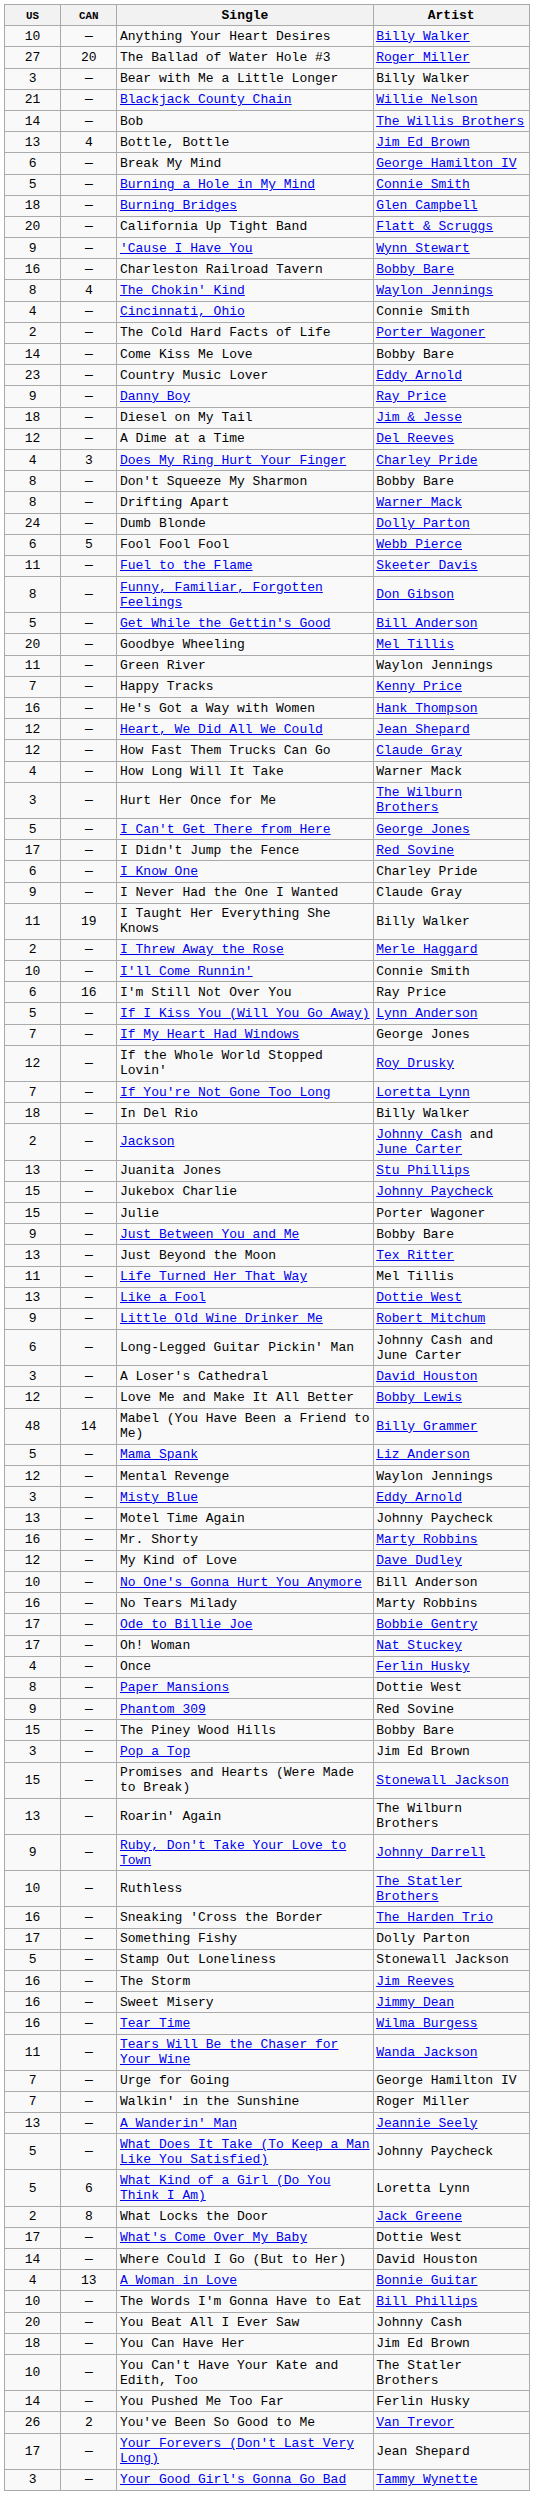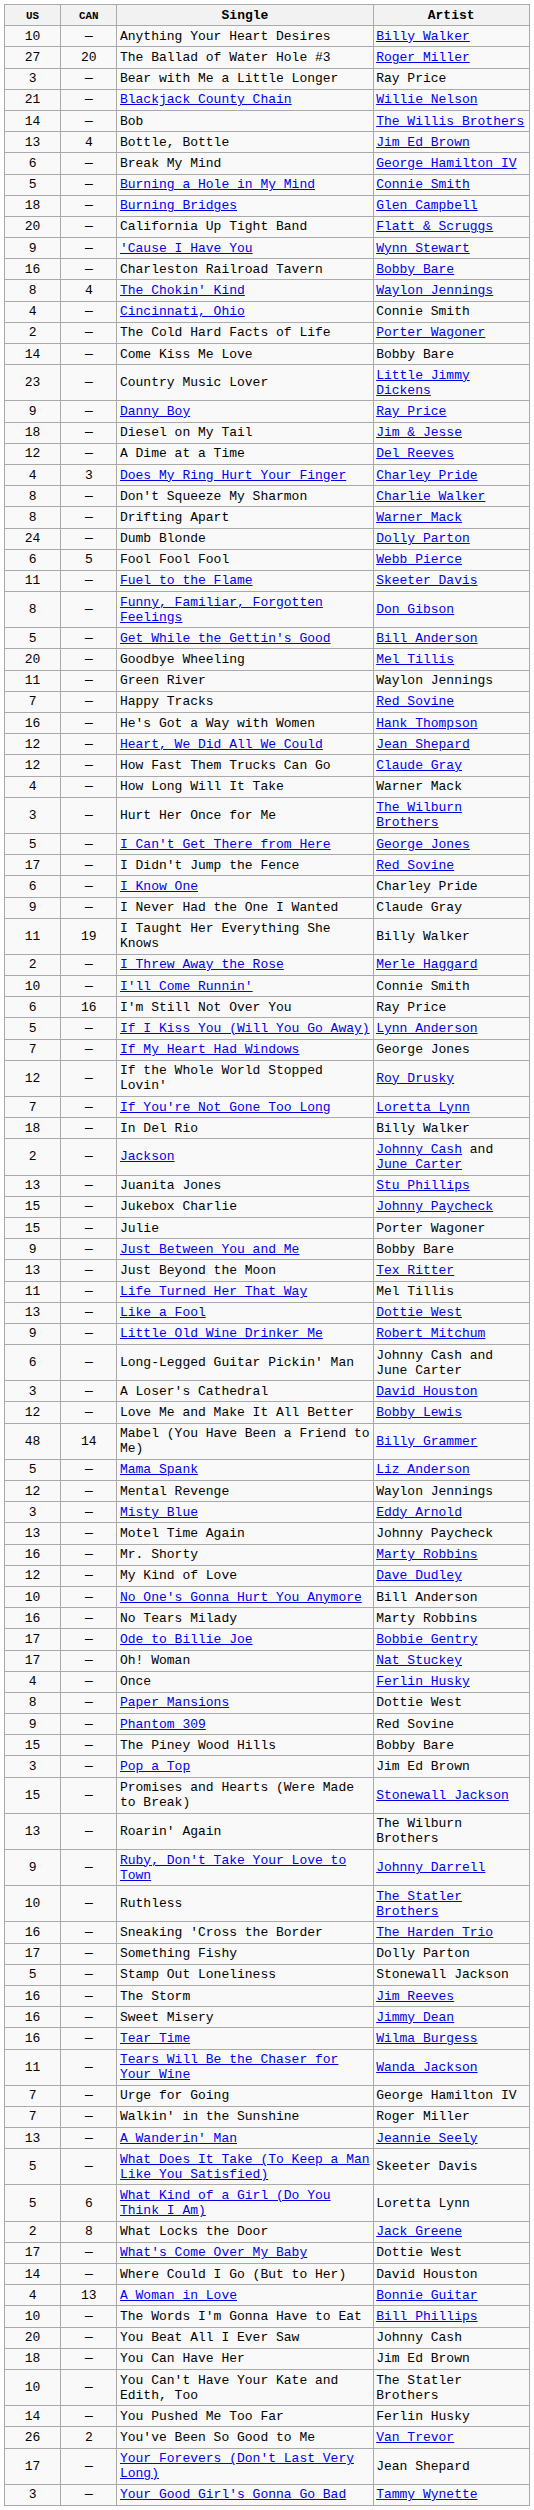 <table class="wikitable sortable">
 <tr>
 <th width="50"><small>US</small></th>
 <th width="50"><small>CAN</small></th>
 <th width="250">Single</th>
 <th width="150">Artist</th>
 </tr>
 <tr>
 <td align="center">10</td>
 <td align="center">—</td>
 <td>Anything Your Heart Desires</td>
 <td><a href='#'>Billy Walker</a></td>
 </tr>
 <tr>
 <td align="center">27</td>
 <td align="center">20</td>
 <td>The Ballad of Water Hole #3</td>
 <td><a href='#'>Roger Miller</a></td>
 </tr>
 <tr>
 <td align="center">3</td>
 <td align="center">—</td>
 <td>Bear with Me a Little Longer</td>
-<td>Billy Walker</td>
+<td>Ray Price</td>
 </tr>
 <tr>
 <td align="center">21</td>
 <td align="center">—</td>
 <td><a href='#'>Blackjack County Chain</a></td>
 <td><a href='#'>Willie Nelson</a></td>
 </tr>
 <tr>
 <td align="center">14</td>
 <td align="center">—</td>
 <td>Bob</td>
 <td><a href='#'>The Willis Brothers</a></td>
 </tr>
 <tr>
 <td align="center">13</td>
 <td align="center">4</td>
 <td>Bottle, Bottle</td>
 <td><a href='#'>Jim Ed Brown</a></td>
 </tr>
 <tr>
 <td align="center">6</td>
 <td align="center">—</td>
 <td>Break My Mind</td>
 <td><a href='#'>George Hamilton IV</a></td>
 </tr>
 <tr>
 <td align="center">5</td>
 <td align="center">—</td>
 <td><a href='#'>Burning a Hole in My Mind</a></td>
 <td><a href='#'>Connie Smith</a></td>
 </tr>
 <tr>
 <td align="center">18</td>
 <td align="center">—</td>
 <td><a href='#'>Burning Bridges</a></td>
 <td><a href='#'>Glen Campbell</a></td>
 </tr>
 <tr>
 <td align="center">20</td>
 <td align="center">—</td>
 <td>California Up Tight Band</td>
 <td><a href='#'>Flatt & Scruggs</a></td>
 </tr>
 <tr>
 <td align="center">9</td>
 <td align="center">—</td>
 <td><a href='#'>'Cause I Have You</a></td>
 <td><a href='#'>Wynn Stewart</a></td>
 </tr>
 <tr>
 <td align="center">16</td>
 <td align="center">—</td>
 <td>Charleston Railroad Tavern</td>
 <td><a href='#'>Bobby Bare</a></td>
 </tr>
 <tr>
 <td align="center">8</td>
 <td align="center">4</td>
 <td><a href='#'>The Chokin' Kind</a></td>
 <td><a href='#'>Waylon Jennings</a></td>
 </tr>
 <tr>
 <td align="center">4</td>
 <td align="center">—</td>
 <td><a href='#'>Cincinnati, Ohio</a></td>
 <td>Connie Smith</td>
 </tr>
 <tr>
 <td align="center">2</td>
 <td align="center">—</td>
 <td>The Cold Hard Facts of Life</td>
 <td><a href='#'>Porter Wagoner</a></td>
 </tr>
 <tr>
 <td align="center">14</td>
 <td align="center">—</td>
 <td>Come Kiss Me Love</td>
 <td>Bobby Bare</td>
 </tr>
 <tr>
 <td align="center">23</td>
 <td align="center">—</td>
 <td>Country Music Lover</td>
-<td><a href='#'>Eddy Arnold</a></td>
+<td><a href='#'>Little Jimmy Dickens</a></td>
 </tr>
 <tr>
 <td align="center">9</td>
 <td align="center">—</td>
 <td><a href='#'>Danny Boy</a></td>
 <td><a href='#'>Ray Price</a></td>
 </tr>
 <tr>
 <td align="center">18</td>
 <td align="center">—</td>
 <td>Diesel on My Tail</td>
 <td><a href='#'>Jim & Jesse</a></td>
 </tr>
 <tr>
 <td align="center">12</td>
 <td align="center">—</td>
 <td>A Dime at a Time</td>
 <td><a href='#'>Del Reeves</a></td>
 </tr>
 <tr>
 <td align="center">4</td>
 <td align="center">3</td>
 <td><a href='#'>Does My Ring Hurt Your Finger</a></td>
 <td><a href='#'>Charley Pride</a></td>
 </tr>
 <tr>
 <td align="center">8</td>
 <td align="center">—</td>
 <td>Don't Squeeze My Sharmon</td>
-<td>Bobby Bare</td>
+<td><a href='#'>Charlie Walker</a></td>
 </tr>
 <tr>
 <td align="center">8</td>
 <td align="center">—</td>
 <td>Drifting Apart</td>
 <td><a href='#'>Warner Mack</a></td>
 </tr>
 <tr>
 </tr>
 <tr>
 <td align="center">24</td>
 <td align="center">—</td>
 <td>Dumb Blonde</td>
 <td><a href='#'>Dolly Parton</a></td>
 </tr>
 <tr>
 <td align="center">6</td>
 <td align="center">5</td>
 <td>Fool Fool Fool</td>
 <td><a href='#'>Webb Pierce</a></td>
 </tr>
 <tr>
 <td align="center">11</td>
 <td align="center">—</td>
 <td><a href='#'>Fuel to the Flame</a></td>
 <td><a href='#'>Skeeter Davis</a></td>
 </tr>
 <tr>
 <td align="center">8</td>
 <td align="center">—</td>
 <td><a href='#'>Funny, Familiar, Forgotten Feelings</a></td>
 <td><a href='#'>Don Gibson</a></td>
 </tr>
 <tr>
 <td align="center">5</td>
 <td align="center">—</td>
 <td><a href='#'>Get While the Gettin's Good</a></td>
 <td><a href='#'>Bill Anderson</a></td>
 </tr>
 <tr>
 <td align="center">20</td>
 <td align="center">—</td>
 <td>Goodbye Wheeling</td>
 <td><a href='#'>Mel Tillis</a></td>
 </tr>
 <tr>
 <td align="center">11</td>
 <td align="center">—</td>
 <td>Green River</td>
 <td>Waylon Jennings</td>
 </tr>
 <tr>
 <td align="center">7</td>
 <td align="center">—</td>
 <td>Happy Tracks</td>
-<td><a href='#'>Kenny Price</a></td>
+<td><a href='#'>Red Sovine</a></td>
 </tr>
 <tr>
 <td align="center">16</td>
 <td align="center">—</td>
 <td>He's Got a Way with Women</td>
 <td><a href='#'>Hank Thompson</a></td>
 </tr>
 <tr>
 <td align="center">12</td>
 <td align="center">—</td>
 <td><a href='#'>Heart, We Did All We Could</a></td>
 <td><a href='#'>Jean Shepard</a></td>
 </tr>
 <tr>
 <td align="center">12</td>
 <td align="center">—</td>
 <td>How Fast Them Trucks Can Go</td>
 <td><a href='#'>Claude Gray</a></td>
 </tr>
 <tr>
 <td align="center">4</td>
 <td align="center">—</td>
 <td>How Long Will It Take</td>
 <td>Warner Mack</td>
 </tr>
 <tr>
 <td align="center">3</td>
 <td align="center">—</td>
 <td>Hurt Her Once for Me</td>
 <td><a href='#'>The Wilburn Brothers</a></td>
 </tr>
 <tr>
 <td align="center">5</td>
 <td align="center">—</td>
 <td><a href='#'>I Can't Get There from Here</a></td>
 <td><a href='#'>George Jones</a></td>
 </tr>
 <tr>
 <td align="center">17</td>
 <td align="center">—</td>
 <td>I Didn't Jump the Fence</td>
 <td><a href='#'>Red Sovine</a></td>
 </tr>
 <tr>
 <td align="center">6</td>
 <td align="center">—</td>
 <td><a href='#'>I Know One</a></td>
 <td>Charley Pride</td>
 </tr>
 <tr>
 <td align="center">9</td>
 <td align="center">—</td>
 <td>I Never Had the One I Wanted</td>
 <td>Claude Gray</td>
 </tr>
 <tr>
 <td align="center">11</td>
 <td align="center">19</td>
 <td>I Taught Her Everything She Knows</td>
 <td>Billy Walker</td>
 </tr>
 <tr>
 <td align="center">2</td>
 <td align="center">—</td>
 <td><a href='#'>I Threw Away the Rose</a></td>
 <td><a href='#'>Merle Haggard</a></td>
 </tr>
 <tr>
 <td align="center">10</td>
 <td align="center">—</td>
 <td><a href='#'>I'll Come Runnin'</a></td>
 <td>Connie Smith</td>
 </tr>
 <tr>
 <td align="center">6</td>
 <td align="center">16</td>
 <td>I'm Still Not Over You</td>
 <td>Ray Price</td>
 </tr>
 <tr>
 <td align="center">5</td>
 <td align="center">—</td>
 <td><a href='#'>If I Kiss You (Will You Go Away)</a></td>
 <td><a href='#'>Lynn Anderson</a></td>
 </tr>
 <tr>
 <td align="center">7</td>
 <td align="center">—</td>
 <td><a href='#'>If My Heart Had Windows</a></td>
 <td>George Jones</td>
 </tr>
 <tr>
 <td align="center">12</td>
 <td align="center">—</td>
 <td>If the Whole World Stopped Lovin'</td>
 <td><a href='#'>Roy Drusky</a></td>
 </tr>
 <tr>
 <td align="center">7</td>
 <td align="center">—</td>
 <td><a href='#'>If You're Not Gone Too Long</a></td>
 <td><a href='#'>Loretta Lynn</a></td>
 </tr>
 <tr>
 <td align="center">18</td>
 <td align="center">—</td>
 <td>In Del Rio</td>
 <td>Billy Walker</td>
 </tr>
 <tr>
 <td align="center">2</td>
 <td align="center">—</td>
 <td><a href='#'>Jackson</a></td>
 <td><a href='#'>Johnny Cash</a> and <a href='#'>June Carter</a></td>
 </tr>
 <tr>
 <td align="center">13</td>
 <td align="center">—</td>
 <td>Juanita Jones</td>
 <td><a href='#'>Stu Phillips</a></td>
 </tr>
 <tr>
 <td align="center">15</td>
 <td align="center">—</td>
 <td>Jukebox Charlie</td>
 <td><a href='#'>Johnny Paycheck</a></td>
 </tr>
 <tr>
 <td align="center">15</td>
 <td align="center">—</td>
 <td>Julie</td>
 <td>Porter Wagoner</td>
 </tr>
 <tr>
 <td align="center">9</td>
 <td align="center">—</td>
 <td><a href='#'>Just Between You and Me</a></td>
 <td>Bobby Bare</td>
 </tr>
 <tr>
 <td align="center">13</td>
 <td align="center">—</td>
 <td>Just Beyond the Moon</td>
 <td><a href='#'>Tex Ritter</a></td>
 </tr>
 <tr>
 <td align="center">11</td>
 <td align="center">—</td>
 <td><a href='#'>Life Turned Her That Way</a></td>
 <td>Mel Tillis</td>
 </tr>
 <tr>
 <td align="center">13</td>
 <td align="center">—</td>
 <td><a href='#'>Like a Fool</a></td>
 <td><a href='#'>Dottie West</a></td>
 </tr>
 <tr>
 <td align="center">9</td>
 <td align="center">—</td>
 <td><a href='#'>Little Old Wine Drinker Me</a></td>
 <td><a href='#'>Robert Mitchum</a></td>
 </tr>
 <tr>
 <td align="center">6</td>
 <td align="center">—</td>
 <td>Long-Legged Guitar Pickin' Man</td>
 <td>Johnny Cash and June Carter</td>
 </tr>
 <tr>
 <td align="center">3</td>
 <td align="center">—</td>
 <td>A Loser's Cathedral</td>
 <td><a href='#'>David Houston</a></td>
 </tr>
 <tr>
 <td align="center">12</td>
 <td align="center">—</td>
 <td>Love Me and Make It All Better</td>
 <td><a href='#'>Bobby Lewis</a></td>
 </tr>
 <tr>
 <td align="center">48</td>
 <td align="center">14</td>
 <td>Mabel (You Have Been a Friend to Me)</td>
 <td><a href='#'>Billy Grammer</a></td>
 </tr>
 <tr>
 <td align="center">5</td>
 <td align="center">—</td>
 <td><a href='#'>Mama Spank</a></td>
 <td><a href='#'>Liz Anderson</a></td>
 </tr>
 <tr>
 <td align="center">12</td>
 <td align="center">—</td>
 <td>Mental Revenge</td>
 <td>Waylon Jennings</td>
 </tr>
 <tr>
 <td align="center">3</td>
 <td align="center">—</td>
 <td><a href='#'>Misty Blue</a></td>
 <td><a href='#'>Eddy Arnold</a></td>
 </tr>
 <tr>
 <td align="center">13</td>
 <td align="center">—</td>
 <td>Motel Time Again</td>
 <td>Johnny Paycheck</td>
 </tr>
 <tr>
 <td align="center">16</td>
 <td align="center">—</td>
 <td>Mr. Shorty</td>
 <td><a href='#'>Marty Robbins</a></td>
 </tr>
 <tr>
 <td align="center">12</td>
 <td align="center">—</td>
 <td>My Kind of Love</td>
 <td><a href='#'>Dave Dudley</a></td>
 </tr>
 <tr>
 <td align="center">10</td>
 <td align="center">—</td>
 <td><a href='#'>No One's Gonna Hurt You Anymore</a></td>
 <td>Bill Anderson</td>
 </tr>
 <tr>
 <td align="center">16</td>
 <td align="center">—</td>
 <td>No Tears Milady</td>
 <td>Marty Robbins</td>
 </tr>
 <tr>
 <td align="center">17</td>
 <td align="center">—</td>
 <td><a href='#'>Ode to Billie Joe</a></td>
 <td><a href='#'>Bobbie Gentry</a></td>
 </tr>
 <tr>
 <td align="center">17</td>
 <td align="center">—</td>
 <td>Oh! Woman</td>
 <td><a href='#'>Nat Stuckey</a></td>
 </tr>
 <tr>
 <td align="center">4</td>
 <td align="center">—</td>
 <td>Once</td>
 <td><a href='#'>Ferlin Husky</a></td>
 </tr>
 <tr>
 <td align="center">8</td>
 <td align="center">—</td>
 <td><a href='#'>Paper Mansions</a></td>
 <td>Dottie West</td>
 </tr>
 <tr>
 <td align="center">9</td>
 <td align="center">—</td>
 <td><a href='#'>Phantom 309</a></td>
 <td>Red Sovine</td>
 </tr>
 <tr>
 <td align="center">15</td>
 <td align="center">—</td>
 <td>The Piney Wood Hills</td>
 <td>Bobby Bare</td>
 </tr>
 <tr>
 <td align="center">3</td>
 <td align="center">—</td>
 <td><a href='#'>Pop a Top</a></td>
 <td>Jim Ed Brown</td>
 </tr>
 <tr>
 <td align="center">15</td>
 <td align="center">—</td>
 <td>Promises and Hearts (Were Made to Break)</td>
 <td><a href='#'>Stonewall Jackson</a></td>
 </tr>
 <tr>
 <td align="center">13</td>
 <td align="center">—</td>
 <td>Roarin' Again</td>
 <td>The Wilburn Brothers</td>
 </tr>
 <tr>
 <td align="center">9</td>
 <td align="center">—</td>
 <td><a href='#'>Ruby, Don't Take Your Love to Town</a></td>
 <td><a href='#'>Johnny Darrell</a></td>
 </tr>
 <tr>
 <td align="center">10</td>
 <td align="center">—</td>
 <td>Ruthless</td>
 <td><a href='#'>The Statler Brothers</a></td>
 </tr>
 <tr>
 <td align="center">16</td>
 <td align="center">—</td>
 <td>Sneaking 'Cross the Border</td>
 <td><a href='#'>The Harden Trio</a></td>
 </tr>
 <tr>
 <td align="center">17</td>
 <td align="center">—</td>
 <td>Something Fishy</td>
 <td>Dolly Parton</td>
 </tr>
 <tr>
 <td align="center">5</td>
 <td align="center">—</td>
 <td>Stamp Out Loneliness</td>
 <td>Stonewall Jackson</td>
 </tr>
 <tr>
 <td align="center">16</td>
 <td align="center">—</td>
 <td>The Storm</td>
 <td><a href='#'>Jim Reeves</a></td>
 </tr>
 <tr>
 <td align="center">16</td>
 <td align="center">—</td>
 <td>Sweet Misery</td>
 <td><a href='#'>Jimmy Dean</a></td>
 </tr>
 <tr>
 <td align="center">16</td>
 <td align="center">—</td>
 <td><a href='#'>Tear Time</a></td>
 <td><a href='#'>Wilma Burgess</a></td>
 </tr>
 <tr>
 <td align="center">11</td>
 <td align="center">—</td>
 <td><a href='#'>Tears Will Be the Chaser for Your Wine</a></td>
 <td><a href='#'>Wanda Jackson</a></td>
 </tr>
 <tr>
 <td align="center">7</td>
 <td align="center">—</td>
 <td>Urge for Going</td>
 <td>George Hamilton IV</td>
 </tr>
 <tr>
 <td align="center">7</td>
 <td align="center">—</td>
 <td>Walkin' in the Sunshine</td>
 <td>Roger Miller</td>
 </tr>
 <tr>
 <td align="center">13</td>
 <td align="center">—</td>
 <td><a href='#'>A Wanderin' Man</a></td>
 <td><a href='#'>Jeannie Seely</a></td>
 </tr>
 <tr>
 <td align="center">5</td>
 <td align="center">—</td>
 <td><a href='#'>What Does It Take (To Keep a Man Like You Satisfied)</a></td>
-<td>Johnny Paycheck</td>
+<td>Skeeter Davis</td>
 </tr>
 <tr>
 <td align="center">5</td>
 <td align="center">6</td>
 <td><a href='#'>What Kind of a Girl (Do You Think I Am)</a></td>
 <td>Loretta Lynn</td>
 </tr>
 <tr>
 <td align="center">2</td>
 <td align="center">8</td>
 <td>What Locks the Door</td>
 <td><a href='#'>Jack Greene</a></td>
 </tr>
 <tr>
 <td align="center">17</td>
 <td align="center">—</td>
 <td><a href='#'>What's Come Over My Baby</a></td>
 <td>Dottie West</td>
 </tr>
 <tr>
 <td align="center">14</td>
 <td align="center">—</td>
 <td>Where Could I Go (But to Her)</td>
 <td>David Houston</td>
 </tr>
 <tr>
 <td align="center">4</td>
 <td align="center">13</td>
 <td><a href='#'>A Woman in Love</a></td>
 <td><a href='#'>Bonnie Guitar</a></td>
 </tr>
 <tr>
 <td align="center">10</td>
 <td align="center">—</td>
 <td>The Words I'm Gonna Have to Eat</td>
 <td><a href='#'>Bill Phillips</a></td>
 </tr>
 <tr>
 <td align="center">20</td>
 <td align="center">—</td>
 <td>You Beat All I Ever Saw</td>
 <td>Johnny Cash</td>
 </tr>
 <tr>
 <td align="center">18</td>
 <td align="center">—</td>
 <td>You Can Have Her</td>
 <td>Jim Ed Brown</td>
 </tr>
 <tr>
 <td align="center">10</td>
 <td align="center">—</td>
 <td>You Can't Have Your Kate and Edith, Too</td>
 <td>The Statler Brothers</td>
 </tr>
 <tr>
 <td align="center">14</td>
 <td align="center">—</td>
 <td>You Pushed Me Too Far</td>
 <td>Ferlin Husky</td>
 </tr>
 <tr>
 <td align="center">26</td>
 <td align="center">2</td>
 <td>You've Been So Good to Me</td>
 <td><a href='#'>Van Trevor</a></td>
 </tr>
 <tr>
 <td align="center">17</td>
 <td align="center">—</td>
 <td><a href='#'>Your Forevers (Don't Last Very Long)</a></td>
 <td>Jean Shepard</td>
 </tr>
 <tr>
 <td align="center">3</td>
 <td align="center">—</td>
 <td><a href='#'>Your Good Girl's Gonna Go Bad</a></td>
 <td><a href='#'>Tammy Wynette</a></td>
 </tr>
 </table>
